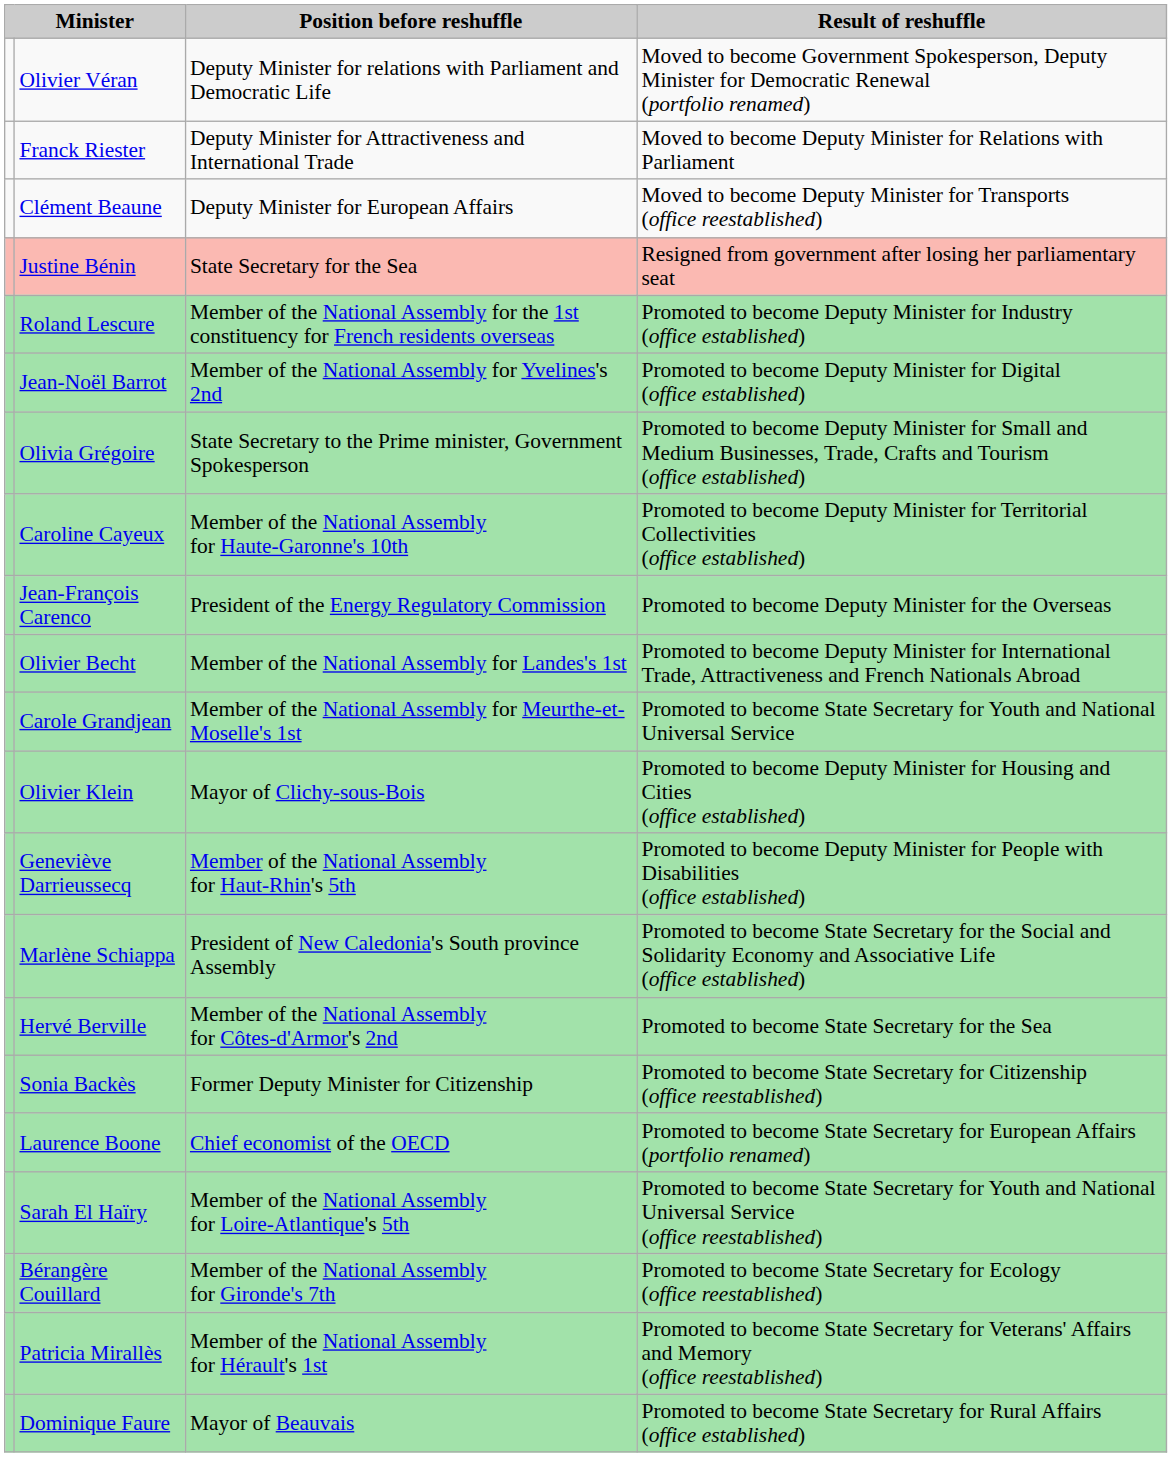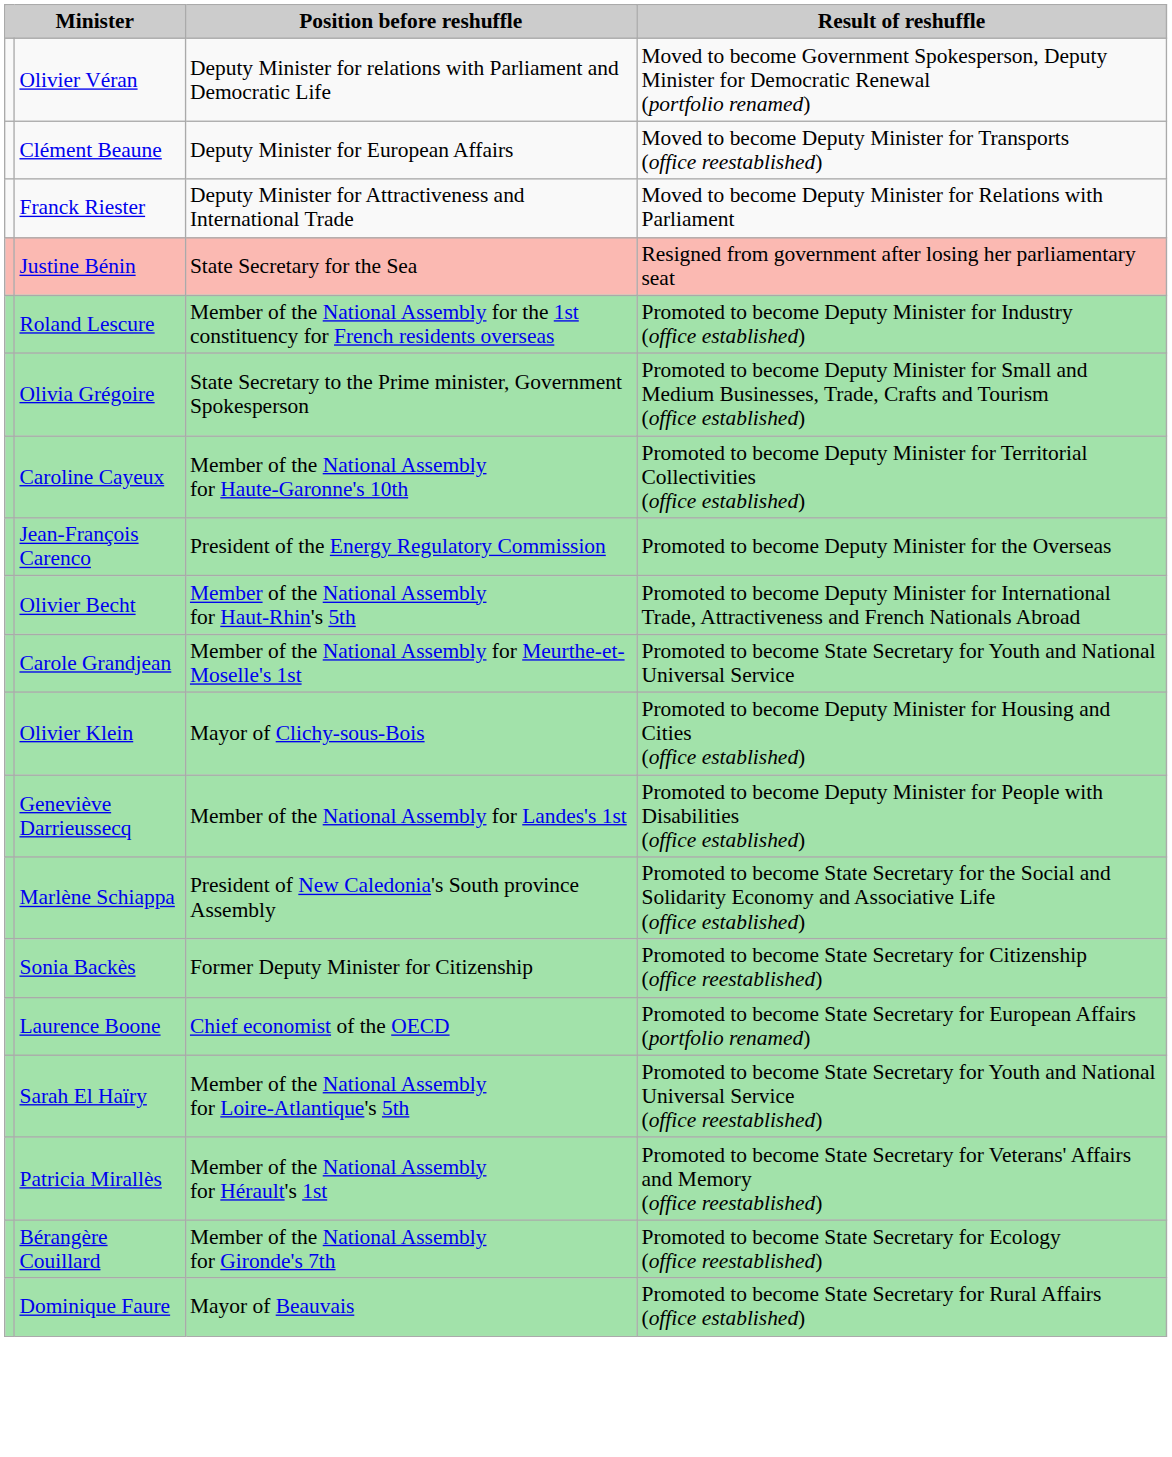 <table class="wikitable">
 <tr>
 <th scope="col" style="background:#ccc;" colspan=2>Minister</th>
 <th scope="col" style="background:#ccc;">Position before reshuffle</th>
 <th scope="col" style="background:#ccc;">Result of reshuffle</th>
 </tr>
 <tr>
 <td></td>
 <td><a href='#'>Olivier Véran</a></td>
 <td>Deputy Minister for relations with Parliament and Democratic Life</td>
 <td>Moved to become Government Spokesperson, Deputy Minister for Democratic Renewal<br>(<em>portfolio renamed</em>)</td>
 </tr>
 <tr>
 <td></td>
+<td><a href='#'>Clément Beaune</a></td>
+<td>Deputy Minister for European Affairs</td>
+<td>Moved to become Deputy Minister for Transports<br>(<em>office reestablished</em>)</td>
+</tr>
+<tr>
+<td></td>
 <td><a href='#'>Franck Riester</a></td>
 <td>Deputy Minister for Attractiveness and International Trade</td>
 <td>Moved to become Deputy Minister for Relations with Parliament</td>
-</tr>
-<tr>
-<td></td>
-<td><a href='#'>Clément Beaune</a></td>
-<td>Deputy Minister for European Affairs</td>
-<td>Moved to become Deputy Minister for Transports<br>(<em>office reestablished</em>)</td>
 </tr>
 <tr style="background:#FBB9B2;" colspan="4" |>
 <td></td>
 <td><a href='#'>Justine Bénin</a></td>
 <td>State Secretary for the Sea</td>
 <td>Resigned from government after losing her parliamentary seat</td>
 </tr>
 <tr style="background:#A2E2AA;" colspan="4" |>
 <td></td>
 <td><a href='#'>Roland Lescure</a></td>
 <td>Member of the <a href='#'>National Assembly</a> for the <a href='#'>1st</a> constituency for <a href='#'>French residents overseas</a></td>
 <td>Promoted to become Deputy Minister for Industry<br>(<em>office established</em>)</td>
-</tr>
-<tr style="background:#A2E2AA;" colspan="4" |>
-<td></td>
-<td><a href='#'>Jean-Noël Barrot</a></td>
-<td>Member of the <a href='#'>National Assembly</a> for <a href='#'>Yvelines</a>'s <a href='#'>2nd</a></td>
-<td>Promoted to become Deputy Minister for Digital<br>(<em>office established</em>)</td>
 </tr>
 <tr style="background:#A2E2AA;" colspan="4" |>
 <td></td>
 <td><a href='#'>Olivia Grégoire</a></td>
 <td>State Secretary to the Prime minister, Government Spokesperson</td>
 <td>Promoted to become Deputy Minister for Small and Medium Businesses, Trade, Crafts and Tourism<br>(<em>office established</em>)</td>
 </tr>
 <tr style="background:#A2E2AA;" colspan="4" |>
 <td></td>
 <td><a href='#'>Caroline Cayeux</a></td>
 <td>Member of the <a href='#'>National Assembly</a><br>for <a href='#'>Haute-Garonne's 10th</a></td>
 <td>Promoted to become Deputy Minister for Territorial Collectivities<br>(<em>office established</em>)</td>
 </tr>
 <tr style="background:#A2E2AA;" colspan="4" |>
 <td></td>
 <td><a href='#'>Jean-François Carenco</a></td>
 <td>President of the <a href='#'>Energy Regulatory Commission</a></td>
 <td>Promoted to become Deputy Minister for the Overseas</td>
 </tr>
 <tr style="background:#A2E2AA;" colspan="4" |>
 <td></td>
 <td><a href='#'>Olivier Becht</a></td>
-<td>Member of the <a href='#'>National Assembly</a> for <a href='#'>Landes's 1st</a></td>
+<td><a href='#'>Member</a> of the <a href='#'>National Assembly</a><br>for <a href='#'>Haut-Rhin</a>'s <a href='#'>5th</a></td>
 <td>Promoted to become Deputy Minister for International Trade,  Attractiveness and French Nationals Abroad</td>
 </tr>
 <tr style="background:#A2E2AA;" colspan="4" |>
 <td></td>
 <td><a href='#'>Carole Grandjean</a></td>
 <td>Member of the <a href='#'>National Assembly</a> for <a href='#'>Meurthe-et-Moselle's 1st</a></td>
 <td>Promoted to become State Secretary for Youth and National Universal Service</td>
 </tr>
 <tr style="background:#A2E2AA;" colspan="4" |>
 <td></td>
 <td><a href='#'>Olivier Klein</a></td>
 <td>Mayor of <a href='#'>Clichy-sous-Bois</a></td>
 <td>Promoted to become Deputy Minister for Housing and Cities<br>(<em>office established</em>)</td>
 </tr>
 <tr style="background:#A2E2AA;" colspan="4" |>
 <td></td>
 <td><a href='#'>Geneviève Darrieussecq</a></td>
-<td><a href='#'>Member</a> of the <a href='#'>National Assembly</a><br>for <a href='#'>Haut-Rhin</a>'s <a href='#'>5th</a></td>
+<td>Member of the <a href='#'>National Assembly</a> for <a href='#'>Landes's 1st</a></td>
 <td>Promoted to become Deputy Minister for People with Disabilities<br>(<em>office established</em>)</td>
 </tr>
 <tr style="background:#A2E2AA;" colspan="4" |>
 <td></td>
 <td><a href='#'>Marlène Schiappa</a></td>
 <td>President of <a href='#'>New Caledonia</a>'s South province Assembly</td>
 <td>Promoted to become State Secretary for the Social and Solidarity Economy and Associative Life<br>(<em>office established</em>)</td>
-</tr>
-<tr style="background:#A2E2AA;" colspan="4" |>
-<td></td>
-<td><a href='#'>Hervé Berville</a></td>
-<td>Member of the <a href='#'>National Assembly</a><br>for <a href='#'>Côtes-d'Armor</a>'s <a href='#'>2nd</a></td>
-<td>Promoted to become State Secretary for the Sea</td>
 </tr>
 <tr style="background:#A2E2AA;" colspan="4" |>
 <td></td>
 <td><a href='#'>Sonia Backès</a></td>
 <td>Former Deputy Minister for Citizenship</td>
 <td>Promoted to become State Secretary for Citizenship<br>(<em>office reestablished</em>)</td>
 </tr>
 <tr style="background:#A2E2AA;" colspan="4" |>
 <td></td>
 <td><a href='#'>Laurence Boone</a></td>
 <td><a href='#'>Chief economist</a> of the <a href='#'>OECD</a></td>
 <td>Promoted to become State Secretary for European Affairs<br>(<em>portfolio renamed</em>)</td>
 </tr>
 <tr style="background:#A2E2AA;" colspan="4" |>
 <td></td>
 <td><a href='#'>Sarah El Haïry</a></td>
 <td>Member of the <a href='#'>National Assembly</a><br>for <a href='#'>Loire-Atlantique</a>'s <a href='#'>5th</a></td>
 <td>Promoted to become State Secretary for Youth and National Universal Service<br>(<em>office reestablished</em>)</td>
 </tr>
 <tr style="background:#A2E2AA;" colspan="4" |>
 <td></td>
+<td><a href='#'>Patricia Mirallès</a></td>
+<td>Member of the <a href='#'>National Assembly</a><br>for <a href='#'>Hérault</a>'s <a href='#'>1st</a></td>
+<td>Promoted to become State Secretary for Veterans' Affairs and Memory<br>(<em>office reestablished</em>)</td>
+</tr>
+<tr style="background:#A2E2AA;" colspan="4" |>
+<td></td>
 <td><a href='#'>Bérangère Couillard</a></td>
 <td>Member of the <a href='#'>National Assembly</a><br>for <a href='#'>Gironde's 7th</a></td>
 <td>Promoted to become State Secretary for Ecology<br>(<em>office reestablished</em>)</td>
-</tr>
-<tr style="background:#A2E2AA;" colspan="4" |>
-<td></td>
-<td><a href='#'>Patricia Mirallès</a></td>
-<td>Member of the <a href='#'>National Assembly</a><br>for <a href='#'>Hérault</a>'s <a href='#'>1st</a></td>
-<td>Promoted to become State Secretary for Veterans' Affairs and Memory<br>(<em>office reestablished</em>)</td>
 </tr>
 <tr style="background:#A2E2AA;" colspan="4" |>
 <td></td>
 <td><a href='#'>Dominique Faure</a></td>
 <td>Mayor of <a href='#'>Beauvais</a></td>
 <td>Promoted to become State Secretary for Rural Affairs<br>(<em>office established</em>)</td>
 </tr>
 </table>
